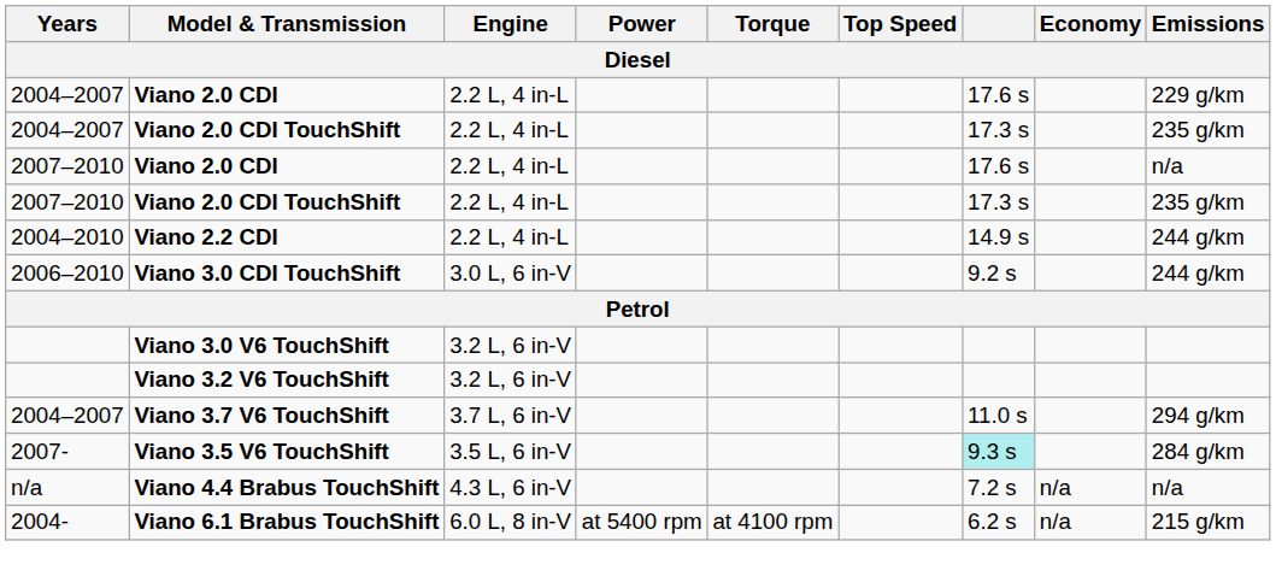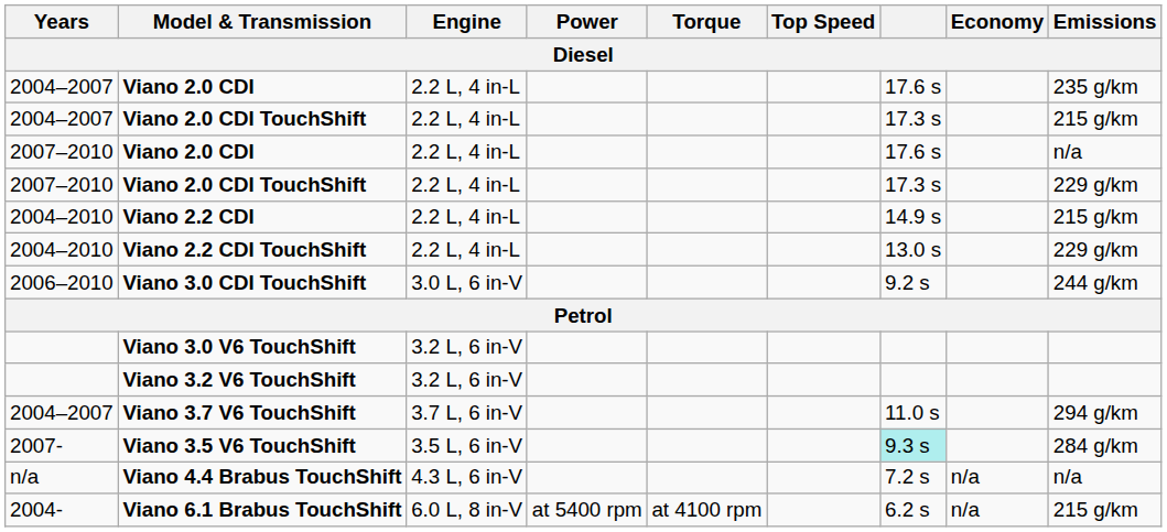 <table class="wikitable sortable" style="font-size:90%;">
 <tr>
 <th>Years</th>
 <th>Model & Transmission</th>
 <th>Engine</th>
 <th>Power</th>
 <th>Torque</th>
 <th>Top Speed</th>
 <th></th>
 <th>Economy</th>
 <th>Emissions</th>
 </tr>
 <tr>
 <th colspan=9>Diesel</th>
 </tr>
 <tr>
 <td>2004–2007</td>
 <td><strong>Viano 2.0 CDI</strong></td>
 <td>2.2 L, 4 in-L</td>
 <td></td>
 <td></td>
 <td></td>
 <td>17.6 s</td>
 <td></td>
-<td>229 g/km</td>
+<td>235 g/km</td>
 </tr>
 <tr>
 <td>2004–2007</td>
 <td><strong>Viano 2.0 CDI TouchShift</strong></td>
 <td>2.2 L, 4 in-L</td>
 <td></td>
 <td></td>
 <td></td>
 <td>17.3 s</td>
 <td></td>
-<td>235 g/km</td>
+<td>215 g/km</td>
 </tr>
 <tr>
 <td>2007–2010</td>
 <td><strong>Viano 2.0 CDI</strong></td>
 <td>2.2 L, 4 in-L</td>
 <td></td>
 <td></td>
 <td></td>
 <td>17.6 s</td>
 <td></td>
 <td>n/a</td>
 </tr>
 <tr>
 <td>2007–2010</td>
 <td><strong>Viano 2.0 CDI TouchShift</strong></td>
 <td>2.2 L, 4 in-L</td>
 <td></td>
 <td></td>
 <td></td>
 <td>17.3 s</td>
 <td></td>
-<td>235 g/km</td>
+<td>229 g/km</td>
 </tr>
 <tr>
 <td>2004–2010</td>
 <td><strong>Viano 2.2 CDI</strong></td>
 <td>2.2 L, 4 in-L</td>
 <td></td>
 <td></td>
 <td></td>
 <td>14.9 s</td>
 <td></td>
-<td>244 g/km</td>
+<td>215 g/km</td>
+</tr>
+<tr>
+<td>2004–2010</td>
+<td><strong>Viano 2.2 CDI TouchShift</strong></td>
+<td>2.2 L, 4 in-L</td>
+<td></td>
+<td></td>
+<td></td>
+<td>13.0 s</td>
+<td></td>
+<td>229 g/km</td>
 </tr>
 <tr>
 <td>2006–2010</td>
 <td><strong>Viano 3.0 CDI TouchShift</strong></td>
 <td>3.0 L, 6 in-V</td>
 <td></td>
 <td></td>
 <td></td>
 <td>9.2 s</td>
 <td></td>
 <td>244 g/km</td>
 </tr>
 <tr>
 <th colspan=9>Petrol</th>
 </tr>
 <tr>
 <td></td>
 <td><strong>Viano 3.0 V6 TouchShift</strong></td>
 <td>3.2 L, 6 in-V</td>
 <td></td>
 <td></td>
 <td></td>
 <td></td>
 <td></td>
 <td></td>
 </tr>
 <tr>
 <td></td>
 <td><strong>Viano 3.2 V6 TouchShift</strong></td>
 <td>3.2 L, 6 in-V</td>
 <td></td>
 <td></td>
 <td></td>
 <td></td>
 <td></td>
 <td></td>
 </tr>
 <tr>
 <td>2004–2007</td>
 <td><strong>Viano 3.7 V6 TouchShift</strong></td>
 <td>3.7 L, 6 in-V</td>
 <td></td>
 <td></td>
 <td></td>
 <td>11.0 s</td>
 <td></td>
 <td>294 g/km</td>
 </tr>
 <tr>
 <td>2007-</td>
 <td><strong>Viano 3.5 V6 TouchShift</strong></td>
 <td>3.5 L, 6 in-V</td>
 <td></td>
 <td></td>
 <td></td>
 <td style="background: paleturquoise;">9.3 s</td>
 <td></td>
 <td>284 g/km</td>
 </tr>
 <tr>
 <td>n/a</td>
 <td><strong>Viano 4.4 Brabus TouchShift</strong></td>
 <td>4.3 L, 6 in-V</td>
 <td></td>
 <td></td>
 <td></td>
 <td>7.2 s</td>
 <td>n/a</td>
 <td>n/a</td>
 </tr>
 <tr>
 <td>2004-</td>
 <td><strong>Viano 6.1 Brabus TouchShift</strong></td>
 <td>6.0 L, 8 in-V</td>
 <td> at 5400 rpm</td>
 <td> at 4100 rpm</td>
 <td></td>
 <td>6.2 s</td>
 <td>n/a</td>
 <td>215 g/km</td>
 </tr>
 </table>
